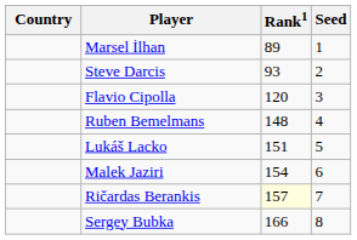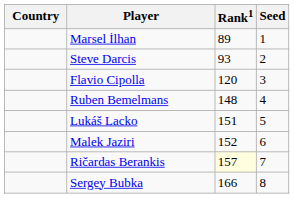 <table class="sortable wikitable">
 <tr>
 <th width="70">Country</th>
 <th width="175">Player</th>
 <th>Rank<sup>1</sup></th>
 <th>Seed</th>
 </tr>
 <tr>
 <td></td>
 <td><a href='#'>Marsel İlhan</a></td>
 <td>89</td>
 <td>1</td>
 </tr>
 <tr>
 <td></td>
 <td><a href='#'>Steve Darcis</a></td>
 <td>93</td>
 <td>2</td>
 </tr>
 <tr>
 <td></td>
 <td><a href='#'>Flavio Cipolla</a></td>
 <td>120</td>
 <td>3</td>
 </tr>
 <tr>
 <td></td>
 <td><a href='#'>Ruben Bemelmans</a></td>
 <td>148</td>
 <td>4</td>
 </tr>
 <tr>
 <td></td>
 <td><a href='#'>Lukáš Lacko</a></td>
 <td>151</td>
 <td>5</td>
 </tr>
 <tr>
 <td></td>
 <td><a href='#'>Malek Jaziri</a></td>
-<td>154</td>
+<td>152</td>
 <td>6</td>
 </tr>
 <tr>
 <td></td>
 <td><a href='#'>Ričardas Berankis</a></td>
 <td style="background: lightyellow;">157</td>
 <td>7</td>
 </tr>
 <tr>
 <td></td>
 <td><a href='#'>Sergey Bubka</a></td>
 <td>166</td>
 <td>8</td>
 </tr>
 </table>
